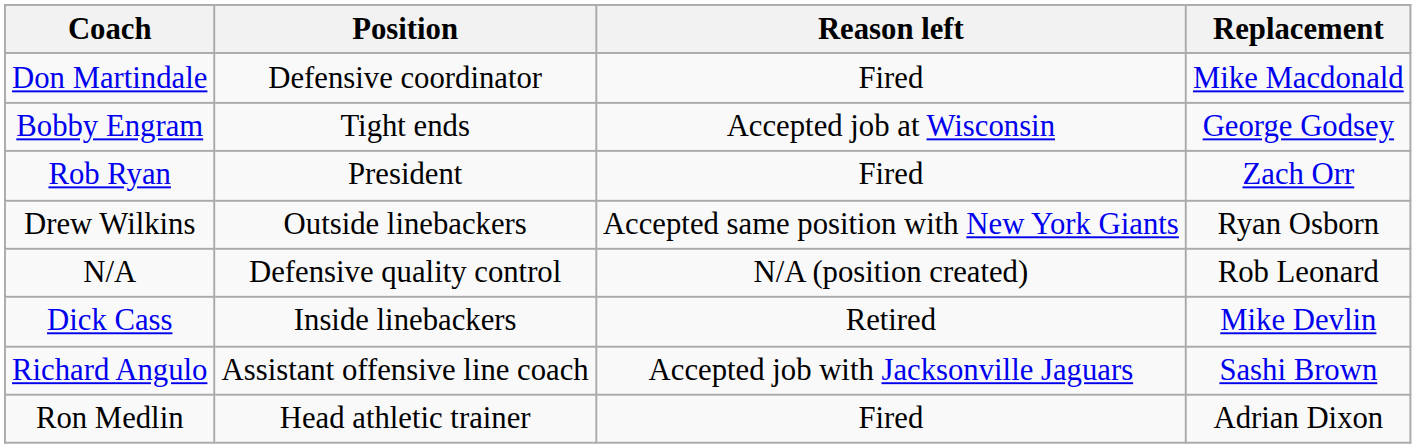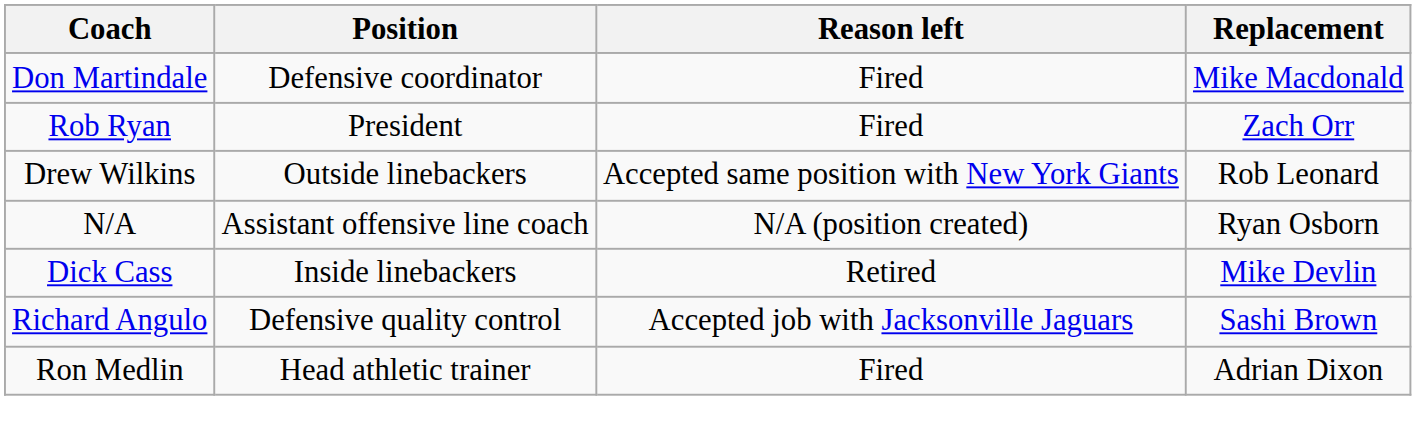 <table class="wikitable" style="text-align:center">
 <tr>
 <th>Coach</th>
 <th>Position</th>
 <th>Reason left</th>
 <th>Replacement</th>
 </tr>
 <tr>
 <td><a href='#'>Don Martindale</a></td>
 <td>Defensive coordinator</td>
 <td>Fired</td>
 <td><a href='#'>Mike Macdonald</a></td>
 </tr>
 <tr>
-<td><a href='#'>Bobby Engram</a></td>
-<td>Tight ends</td>
-<td>Accepted job at <a href='#'>Wisconsin</a></td>
-<td><a href='#'>George Godsey</a></td>
-</tr>
-<tr>
 <td><a href='#'>Rob Ryan</a></td>
 <td>President</td>
 <td>Fired</td>
 <td><a href='#'>Zach Orr</a></td>
 </tr>
 <tr>
 <td>Drew Wilkins</td>
 <td>Outside linebackers</td>
 <td>Accepted same position with <a href='#'>New York Giants</a></td>
-<td>Ryan Osborn</td>
+<td>Rob Leonard</td>
 </tr>
 <tr>
 <td>N/A</td>
-<td>Defensive quality control</td>
+<td>Assistant offensive line coach</td>
 <td>N/A (position created)</td>
-<td>Rob Leonard</td>
+<td>Ryan Osborn</td>
 </tr>
 <tr>
 <td><a href='#'>Dick Cass</a></td>
 <td>Inside linebackers</td>
 <td>Retired</td>
 <td><a href='#'>Mike Devlin</a></td>
 </tr>
 <tr>
 <td><a href='#'>Richard Angulo</a></td>
-<td>Assistant offensive line coach</td>
+<td>Defensive quality control</td>
 <td>Accepted job with  <a href='#'>Jacksonville Jaguars</a></td>
 <td><a href='#'>Sashi Brown</a></td>
 </tr>
 <tr>
 <td>Ron Medlin</td>
 <td>Head athletic trainer</td>
 <td>Fired</td>
 <td>Adrian Dixon</td>
 </tr>
 </table>
